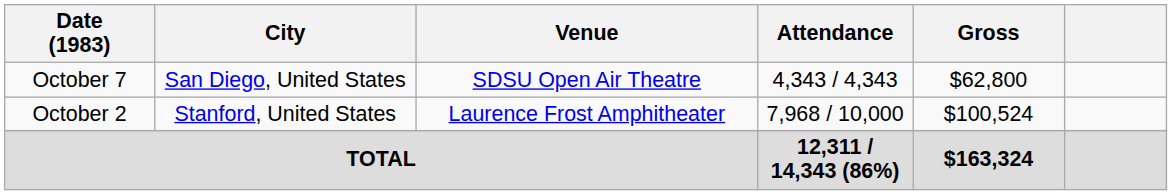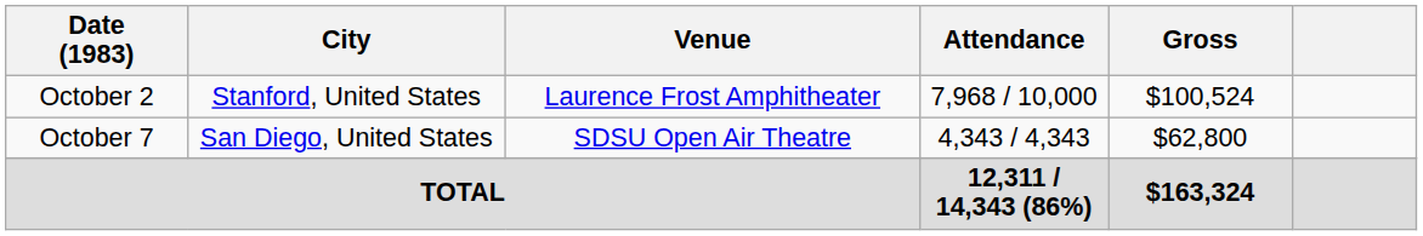 <table class="wikitable sortable plainrowheaders" style="text-align:center;">
 <tr>
 <th scope="col" style="width:7em;">Date<br>(1983)</th>
 <th scope="col" style="width:13em;">City</th>
 <th scope="col" style="width:17em;">Venue</th>
 <th scope="col" style="width:7em;">Attendance</th>
 <th scope="col" style="width:7em;">Gross</th>
 <th scope="col" style="width:5em;" class="unsortable"></th>
 </tr>
 <tr>
+<td>October 2</td>
+<td><a href='#'>Stanford</a>, United States</td>
+<td><a href='#'>Laurence Frost Amphitheater</a></td>
+<td>7,968 / 10,000</td>
+<td>$100,524</td>
+<td></td>
+</tr>
+<tr>
 <td>October 7</td>
 <td><a href='#'>San Diego</a>, United States</td>
 <td><a href='#'>SDSU Open Air Theatre</a></td>
 <td>4,343 / 4,343</td>
 <td>$62,800</td>
-<td></td>
-</tr>
-<tr>
-<td>October 2</td>
-<td><a href='#'>Stanford</a>, United States</td>
-<td><a href='#'>Laurence Frost Amphitheater</a></td>
-<td>7,968 / 10,000</td>
-<td>$100,524</td>
 <td></td>
 </tr>
 <tr>
 </tr>
 <tr style="background:#ddd;">
 <td colspan="3"><strong>TOTAL</strong></td>
 <td><strong>12,311 / 14,343 (86%)</strong></td>
 <td><strong>$163,324</strong></td>
 <td></td>
 </tr>
 </table>
